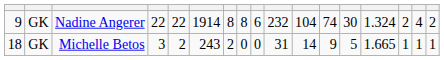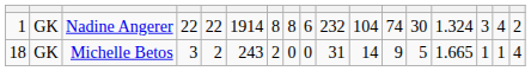 <table class="wikitable sortable" style="text-align:right;">
 <tr>
 <th></th>
 <th></th>
 <th></th>
 <th></th>
 <th></th>
 <th></th>
 <th></th>
 <th></th>
 <th></th>
 <th></th>
 <th></th>
 <th></th>
 <th></th>
 <th></th>
 <th></th>
 <th></th>
 <th></th>
 </tr>
 <tr>
-<td>9</td>
+<td>1</td>
 <td>GK</td>
 <td><a href='#'>Nadine Angerer</a></td>
 <td>22</td>
 <td>22</td>
 <td>1914</td>
 <td>8</td>
 <td>8</td>
 <td>6</td>
 <td>232</td>
 <td>104</td>
 <td>74</td>
 <td>30</td>
 <td>1.324</td>
-<td>2</td>
+<td>3</td>
 <td>4</td>
 <td>2</td>
 </tr>
 <tr>
 <td>18</td>
 <td>GK</td>
 <td><a href='#'>Michelle Betos</a></td>
 <td>3</td>
 <td>2</td>
 <td>243</td>
 <td>2</td>
 <td>0</td>
 <td>0</td>
 <td>31</td>
 <td>14</td>
 <td>9</td>
 <td>5</td>
 <td>1.665</td>
 <td>1</td>
 <td>1</td>
-<td>1</td>
+<td>4</td>
 </tr>
 </table>
